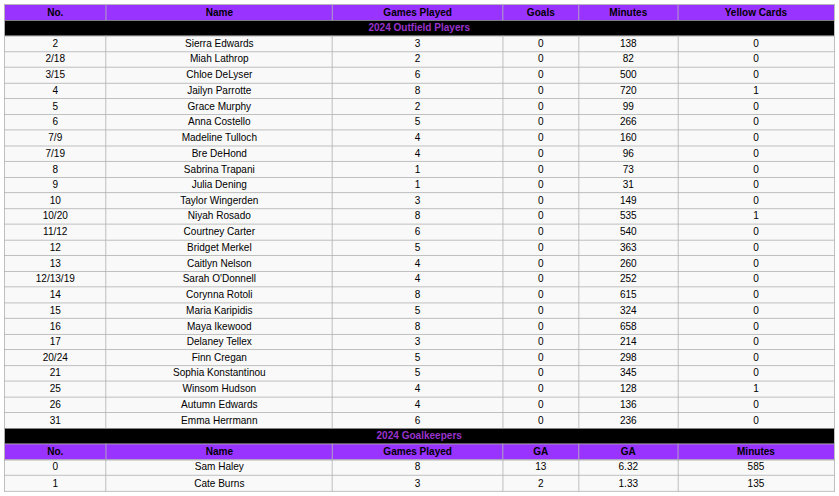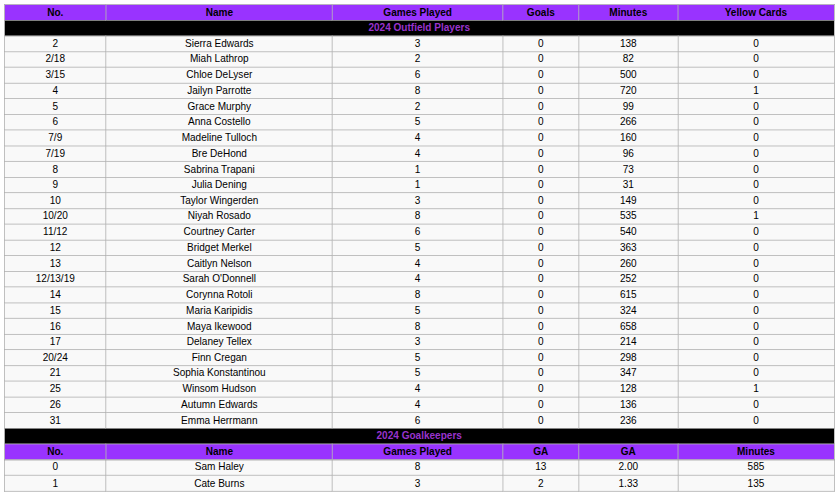 <table class="wikitable" style="text-align:center; font-size:86%; width:90%;">
 <tr>
 <th style="background:#9933FF; color:black; text-align:center;">No.</th>
 <th style="background:#9933FF; color:black; text-align:center;">Name</th>
 <th style="background:#9933FF; color:black; text-align:center;">Games Played</th>
 <th style="background:#9933FF; color:black; text-align:center;">Goals</th>
 <th style="background:#9933FF; color:black; text-align:center;">Minutes</th>
 <th style="background:#9933FF; color:black; text-align:center;">Yellow Cards</th>
 </tr>
 <tr>
 <th colspan=9 style="background:black; color:#9933CC; text-align:center;">2024 Outfield Players</th>
 </tr>
 <tr>
 <td>2</td>
 <td>Sierra Edwards</td>
 <td>3</td>
 <td>0</td>
 <td>138</td>
 <td>0</td>
 </tr>
 <tr>
 <td>2/18</td>
 <td>Miah Lathrop</td>
 <td>2</td>
 <td>0</td>
 <td>82</td>
 <td>0</td>
 </tr>
 <tr>
 <td>3/15</td>
 <td>Chloe DeLyser</td>
 <td>6</td>
 <td>0</td>
 <td>500</td>
 <td>0</td>
 </tr>
 <tr>
 <td>4</td>
 <td>Jailyn Parrotte</td>
 <td>8</td>
 <td>0</td>
 <td>720</td>
 <td>1</td>
 </tr>
 <tr>
 <td>5</td>
 <td>Grace Murphy</td>
 <td>2</td>
 <td>0</td>
 <td>99</td>
 <td>0</td>
 </tr>
 <tr>
 <td>6</td>
 <td>Anna Costello</td>
 <td>5</td>
 <td>0</td>
 <td>266</td>
 <td>0</td>
 </tr>
 <tr>
 <td>7/9</td>
 <td>Madeline Tulloch</td>
 <td>4</td>
 <td>0</td>
 <td>160</td>
 <td>0</td>
 </tr>
 <tr>
 <td>7/19</td>
 <td>Bre DeHond</td>
 <td>4</td>
 <td>0</td>
 <td>96</td>
 <td>0</td>
 </tr>
 <tr>
 <td>8</td>
 <td>Sabrina Trapani</td>
 <td>1</td>
 <td>0</td>
 <td>73</td>
 <td>0</td>
 </tr>
 <tr>
 <td>9</td>
 <td>Julia Dening</td>
 <td>1</td>
 <td>0</td>
 <td>31</td>
 <td>0</td>
 </tr>
 <tr>
 <td>10</td>
 <td>Taylor Wingerden</td>
 <td>3</td>
 <td>0</td>
 <td>149</td>
 <td>0</td>
 </tr>
 <tr>
 <td>10/20</td>
 <td>Niyah Rosado</td>
 <td>8</td>
 <td>0</td>
 <td>535</td>
 <td>1</td>
 </tr>
 <tr>
 <td>11/12</td>
 <td>Courtney Carter</td>
 <td>6</td>
 <td>0</td>
 <td>540</td>
 <td>0</td>
 </tr>
 <tr>
 <td>12</td>
 <td>Bridget Merkel</td>
 <td>5</td>
 <td>0</td>
 <td>363</td>
 <td>0</td>
 </tr>
 <tr>
 <td>13</td>
 <td>Caitlyn Nelson</td>
 <td>4</td>
 <td>0</td>
 <td>260</td>
 <td>0</td>
 </tr>
 <tr>
 <td>12/13/19</td>
 <td>Sarah O'Donnell</td>
 <td>4</td>
 <td>0</td>
 <td>252</td>
 <td>0</td>
 </tr>
 <tr>
 <td>14</td>
 <td>Corynna Rotoli</td>
 <td>8</td>
 <td>0</td>
 <td>615</td>
 <td>0</td>
 </tr>
 <tr>
 <td>15</td>
 <td>Maria  Karipidis</td>
 <td>5</td>
 <td>0</td>
 <td>324</td>
 <td>0</td>
 </tr>
 <tr>
 <td>16</td>
 <td>Maya Ikewood</td>
 <td>8</td>
 <td>0</td>
 <td>658</td>
 <td>0</td>
 </tr>
 <tr>
 <td>17</td>
 <td>Delaney Tellex</td>
 <td>3</td>
 <td>0</td>
 <td>214</td>
 <td>0</td>
 </tr>
 <tr>
 <td>20/24</td>
 <td>Finn Cregan</td>
 <td>5</td>
 <td>0</td>
 <td>298</td>
 <td>0</td>
 </tr>
 <tr>
 <td>21</td>
 <td>Sophia Konstantinou</td>
 <td>5</td>
 <td>0</td>
-<td>345</td>
+<td>347</td>
 <td>0</td>
 </tr>
 <tr>
 <td>25</td>
 <td>Winsom Hudson</td>
 <td>4</td>
 <td>0</td>
 <td>128</td>
 <td>1</td>
 </tr>
 <tr>
 <td>26</td>
 <td>Autumn Edwards</td>
 <td>4</td>
 <td>0</td>
 <td>136</td>
 <td>0</td>
 </tr>
 <tr>
 <td>31</td>
 <td>Emma Herrmann</td>
 <td>6</td>
 <td>0</td>
 <td>236</td>
 <td>0</td>
 </tr>
 <tr>
 <th colspan=9 style="background:black; color:#9933CC; text-align:center;">2024 Goalkeepers</th>
 </tr>
 <tr>
 <th style="background:#9933FF; color:black; text-align:center;">No.</th>
 <th style="background:#9933FF; color:black; text-align:center;">Name</th>
 <th style="background:#9933FF; color:black; text-align:center;">Games Played</th>
 <th style="background:#9933FF; color:black; text-align:center;">GA</th>
 <th style="background:#9933FF; color:black; text-align:center;">GA</th>
 <th style="background:#9933FF; color:black; text-align:center;">Minutes</th>
 </tr>
 <tr>
 </tr>
 <tr>
 <td>0</td>
 <td>Sam Haley</td>
 <td>8</td>
 <td>13</td>
-<td>6.32</td>
+<td>2.00</td>
 <td>585</td>
 </tr>
 <tr>
 <td>1</td>
 <td>Cate Burns</td>
 <td>3</td>
 <td>2</td>
 <td>1.33</td>
 <td>135</td>
 </tr>
 </table>
